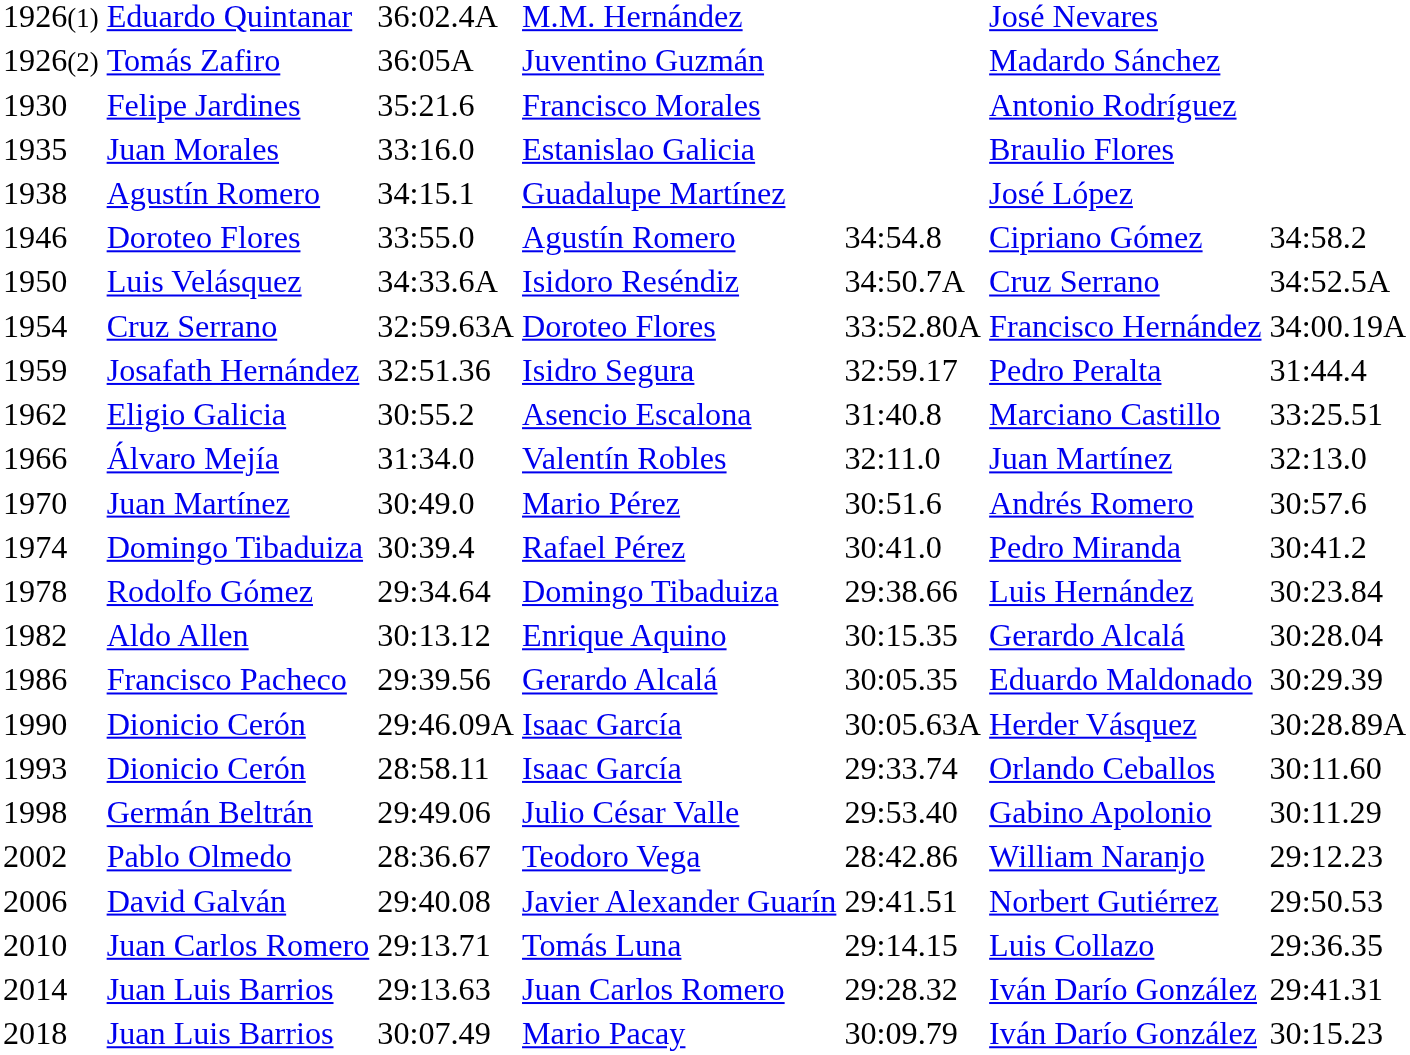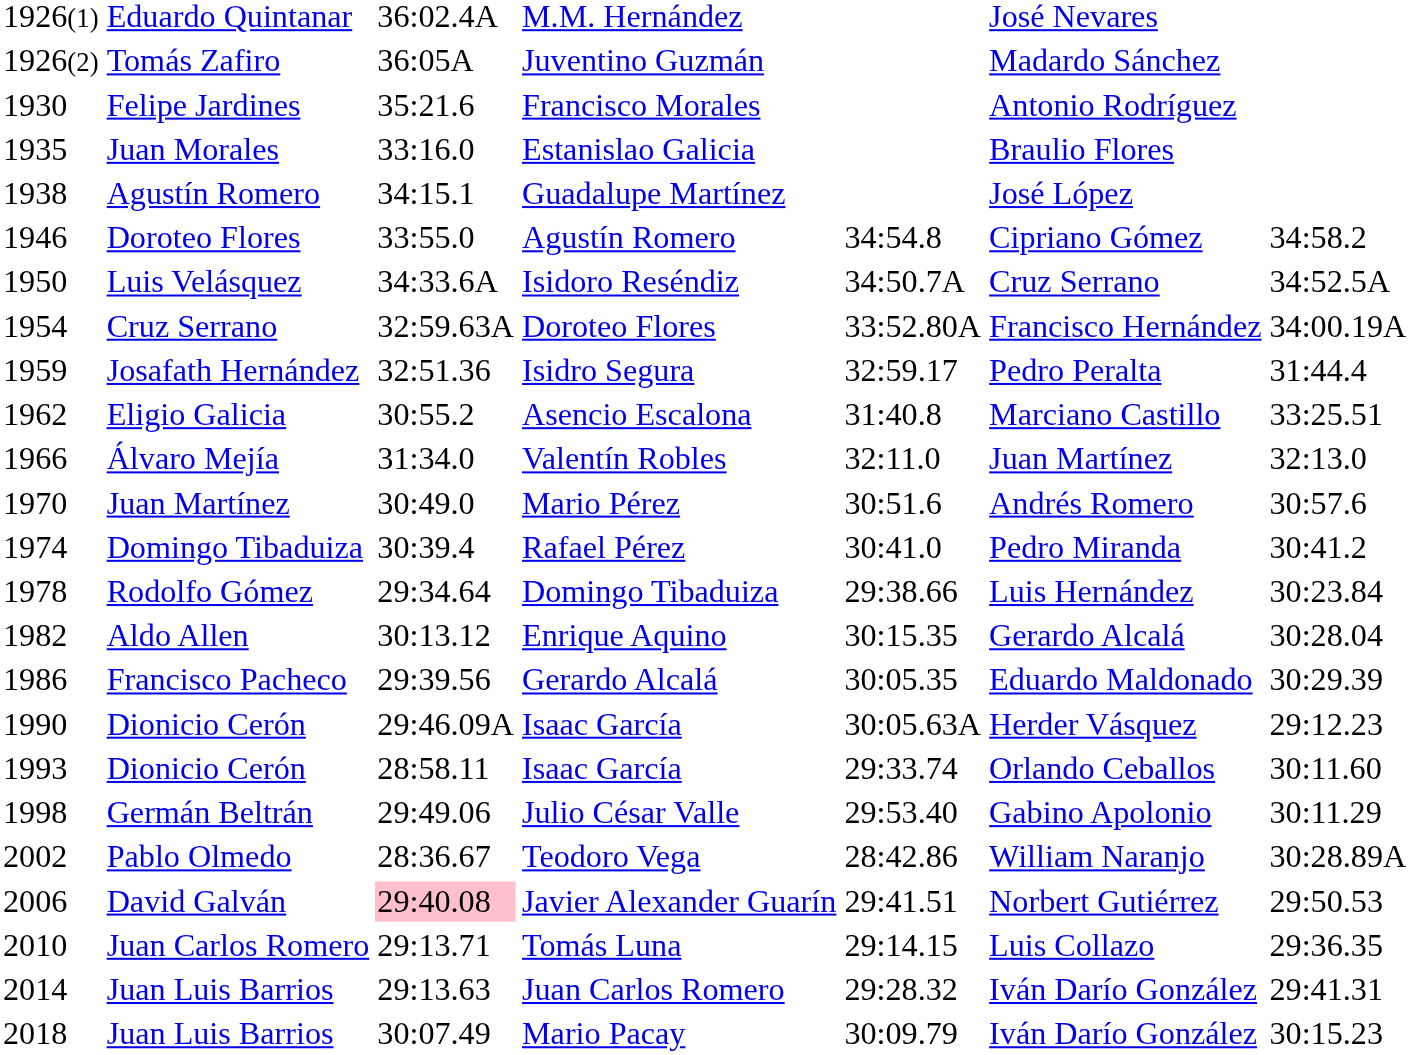 <table>
 <tr>
 <td>1926<small>(1)</small></td>
 <td><a href='#'>Eduardo Quintanar</a><br> </td>
 <td>36:02.4A</td>
 <td><a href='#'>M.M. Hernández</a><br> </td>
 <td></td>
 <td><a href='#'>José Nevares</a><br> </td>
 <td></td>
 </tr>
 <tr>
 <td>1926<small>(2)</small></td>
 <td><a href='#'>Tomás Zafiro</a><br> </td>
 <td>36:05A</td>
 <td><a href='#'>Juventino Guzmán</a><br> </td>
 <td></td>
 <td><a href='#'>Madardo Sánchez</a><br> </td>
 <td></td>
 </tr>
 <tr>
 <td>1930</td>
 <td><a href='#'>Felipe Jardines</a><br> </td>
 <td>35:21.6</td>
 <td><a href='#'>Francisco Morales</a><br> </td>
 <td></td>
 <td><a href='#'>Antonio Rodríguez</a><br> </td>
 <td></td>
 </tr>
 <tr>
 <td>1935</td>
 <td><a href='#'>Juan Morales</a><br> </td>
 <td>33:16.0</td>
 <td><a href='#'>Estanislao Galicia</a><br> </td>
 <td></td>
 <td><a href='#'>Braulio Flores</a><br> </td>
 <td></td>
 </tr>
 <tr>
 <td>1938</td>
 <td><a href='#'>Agustín Romero</a><br> </td>
 <td>34:15.1</td>
 <td><a href='#'>Guadalupe Martínez</a><br> </td>
 <td></td>
 <td><a href='#'>José López</a><br> </td>
 <td></td>
 </tr>
 <tr>
 <td>1946</td>
 <td><a href='#'>Doroteo Flores</a><br> </td>
 <td>33:55.0</td>
 <td><a href='#'>Agustín Romero</a><br> </td>
 <td>34:54.8</td>
 <td><a href='#'>Cipriano Gómez</a><br> </td>
 <td>34:58.2</td>
 </tr>
 <tr>
 <td>1950</td>
 <td><a href='#'>Luis Velásquez</a><br> </td>
 <td>34:33.6A</td>
 <td><a href='#'>Isidoro Reséndiz</a><br> </td>
 <td>34:50.7A</td>
 <td><a href='#'>Cruz Serrano</a><br> </td>
 <td>34:52.5A</td>
 </tr>
 <tr>
 <td>1954</td>
 <td><a href='#'>Cruz Serrano</a><br> </td>
 <td>32:59.63A</td>
 <td><a href='#'>Doroteo Flores</a><br> </td>
 <td>33:52.80A</td>
 <td><a href='#'>Francisco Hernández</a><br> </td>
 <td>34:00.19A</td>
 </tr>
 <tr>
 <td>1959</td>
 <td><a href='#'>Josafath Hernández</a><br> </td>
 <td>32:51.36</td>
 <td><a href='#'>Isidro Segura</a><br> </td>
 <td>32:59.17</td>
 <td><a href='#'>Pedro Peralta</a><br> </td>
 <td>31:44.4</td>
 </tr>
 <tr>
 <td>1962</td>
 <td><a href='#'>Eligio Galicia</a><br> </td>
 <td>30:55.2</td>
 <td><a href='#'>Asencio Escalona</a><br> </td>
 <td>31:40.8</td>
 <td><a href='#'>Marciano Castillo</a><br> </td>
 <td>33:25.51</td>
 </tr>
 <tr>
 <td>1966</td>
 <td><a href='#'>Álvaro Mejía</a><br> </td>
 <td>31:34.0</td>
 <td><a href='#'>Valentín Robles</a><br> </td>
 <td>32:11.0</td>
 <td><a href='#'>Juan Martínez</a><br> </td>
 <td>32:13.0</td>
 </tr>
 <tr>
 <td>1970</td>
 <td><a href='#'>Juan Martínez</a><br> </td>
 <td>30:49.0</td>
 <td><a href='#'>Mario Pérez</a><br> </td>
 <td>30:51.6</td>
 <td><a href='#'>Andrés Romero</a><br> </td>
 <td>30:57.6</td>
 </tr>
 <tr>
 <td>1974</td>
 <td><a href='#'>Domingo Tibaduiza</a><br> </td>
 <td>30:39.4</td>
 <td><a href='#'>Rafael Pérez</a><br> </td>
 <td>30:41.0</td>
 <td><a href='#'>Pedro Miranda</a><br> </td>
 <td>30:41.2</td>
 </tr>
 <tr>
 <td>1978</td>
 <td><a href='#'>Rodolfo Gómez</a><br> </td>
 <td>29:34.64</td>
 <td><a href='#'>Domingo Tibaduiza</a><br> </td>
 <td>29:38.66</td>
 <td><a href='#'>Luis Hernández</a><br> </td>
 <td>30:23.84</td>
 </tr>
 <tr>
 <td>1982</td>
 <td><a href='#'>Aldo Allen</a><br> </td>
 <td>30:13.12</td>
 <td><a href='#'>Enrique Aquino</a><br> </td>
 <td>30:15.35</td>
 <td><a href='#'>Gerardo Alcalá</a><br> </td>
 <td>30:28.04</td>
 </tr>
 <tr>
 <td>1986</td>
 <td><a href='#'>Francisco Pacheco</a><br> </td>
 <td>29:39.56</td>
 <td><a href='#'>Gerardo Alcalá</a><br> </td>
 <td>30:05.35</td>
 <td><a href='#'>Eduardo Maldonado</a><br> </td>
 <td>30:29.39</td>
 </tr>
 <tr>
 <td>1990</td>
 <td><a href='#'>Dionicio Cerón</a><br> </td>
 <td>29:46.09A</td>
 <td><a href='#'>Isaac García</a><br> </td>
 <td>30:05.63A</td>
 <td><a href='#'>Herder Vásquez</a><br> </td>
-<td>30:28.89A</td>
+<td>29:12.23</td>
 </tr>
 <tr>
 <td>1993</td>
 <td><a href='#'>Dionicio Cerón</a><br> </td>
 <td>28:58.11</td>
 <td><a href='#'>Isaac García</a><br> </td>
 <td>29:33.74</td>
 <td><a href='#'>Orlando Ceballos</a><br> </td>
 <td>30:11.60</td>
 </tr>
 <tr>
 <td>1998</td>
 <td><a href='#'>Germán Beltrán</a><br> </td>
 <td>29:49.06</td>
 <td><a href='#'>Julio César Valle</a><br> </td>
 <td>29:53.40</td>
 <td><a href='#'>Gabino Apolonio</a><br> </td>
 <td>30:11.29</td>
 </tr>
 <tr>
 <td>2002</td>
 <td><a href='#'>Pablo Olmedo</a><br> </td>
 <td>28:36.67</td>
 <td><a href='#'>Teodoro Vega</a><br> </td>
 <td>28:42.86</td>
 <td><a href='#'>William Naranjo</a><br> </td>
-<td>29:12.23</td>
+<td>30:28.89A</td>
 </tr>
 <tr>
 <td>2006</td>
 <td><a href='#'>David Galván</a><br></td>
-<td>29:40.08</td>
+<td style="background: pink;">29:40.08</td>
 <td><a href='#'>Javier Alexander Guarín</a><br></td>
 <td>29:41.51</td>
 <td><a href='#'>Norbert Gutiérrez</a><br></td>
 <td>29:50.53</td>
 </tr>
 <tr>
 <td>2010</td>
 <td><a href='#'>Juan Carlos Romero</a><br></td>
 <td>29:13.71</td>
 <td><a href='#'>Tomás Luna</a><br></td>
 <td>29:14.15</td>
 <td><a href='#'>Luis Collazo</a><br></td>
 <td>29:36.35</td>
 </tr>
 <tr>
 <td>2014</td>
 <td><a href='#'>Juan Luis Barrios</a><br></td>
 <td>29:13.63</td>
 <td><a href='#'>Juan Carlos Romero</a><br></td>
 <td>29:28.32</td>
 <td><a href='#'>Iván Darío González</a><br></td>
 <td>29:41.31</td>
 </tr>
 <tr>
 <td>2018</td>
 <td><a href='#'>Juan Luis Barrios</a><br></td>
 <td>30:07.49</td>
 <td><a href='#'>Mario Pacay</a><br></td>
 <td>30:09.79</td>
 <td><a href='#'>Iván Darío González</a><br></td>
 <td>30:15.23</td>
 </tr>
 </table>
